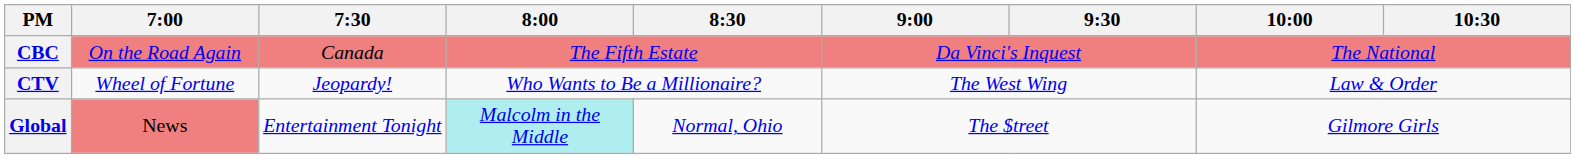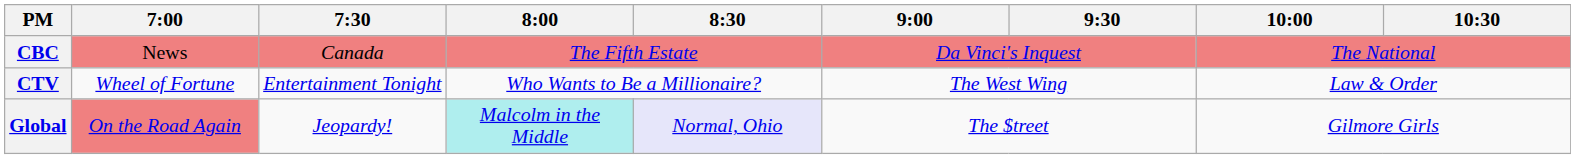 <table class="wikitable" width="100%">
 <tr>
 <th width="4%">PM</th>
 <th width="12%">7:00</th>
 <th width="12%">7:30</th>
 <th width="12%">8:00</th>
 <th width="12%">8:30</th>
 <th width="12%">9:00</th>
 <th width="12%">9:30</th>
 <th width="12%">10:00</th>
 <th width="12%">10:30</th>
 </tr>
 <tr align="center">
 <th><a href='#'>CBC</a></th>
-<td colspan="1" align="center" bgcolor="#F08080"><em><a href='#'>On the Road Again</a></em></td>
+<td colspan="1" align="center" bgcolor="#F08080">News</td>
 <td colspan="1" align="center" bgcolor="#F08080"><em>Canada</em></td>
 <td colspan="2" align="center" bgcolor="#F08080"><em><a href='#'>The Fifth Estate</a></em></td>
 <td colspan="2" align="center" bgcolor="#F08080"><em><a href='#'>Da Vinci's Inquest</a></em></td>
 <td colspan="2" align="center" bgcolor="#F08080"><em><a href='#'>The National</a></em></td>
 </tr>
 <tr align="center">
 <th><a href='#'>CTV</a></th>
 <td colspan="1" align="center"><em><a href='#'>Wheel of Fortune</a></em></td>
-<td colspan="1" align="center"><em><a href='#'>Jeopardy!</a></em></td>
+<td colspan="1" align="center"><em><a href='#'>Entertainment Tonight</a></em></td>
 <td colspan="2" align="center"><em><a href='#'>Who Wants to Be a Millionaire?</a></em></td>
 <td colspan="2" align="center"><em><a href='#'>The West Wing</a></em></td>
 <td colspan="2" align="center"><em><a href='#'>Law & Order</a></em></td>
 </tr>
 <tr align="center">
 <th><a href='#'>Global</a></th>
-<td colspan="1" align="center" bgcolor="#F08080">News</td>
-<td colspan="1" align="center"><em><a href='#'>Entertainment Tonight</a></em></td>
+<td colspan="1" align="center" bgcolor="#F08080"><em><a href='#'>On the Road Again</a></em></td>
+<td colspan="1" align="center"><em><a href='#'>Jeopardy!</a></em></td>
 <td colspan="1" align="center" style="background: paleturquoise;"><em><a href='#'>Malcolm in the Middle</a></em></td>
-<td colspan="1" align="center"><em><a href='#'>Normal, Ohio</a></em></td>
+<td colspan="1" align="center" style="background: lavender;"><em><a href='#'>Normal, Ohio</a></em></td>
 <td colspan="2" align="center"><em><a href='#'>The $treet</a></em></td>
 <td colspan="2" align="center"><em><a href='#'>Gilmore Girls</a></em></td>
 </tr>
 </table>
